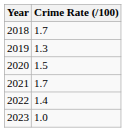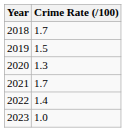 <table class="wikitable">
 <tr>
 <th>Year</th>
 <th>Crime Rate (/100)</th>
 </tr>
 <tr>
 <td>2018</td>
 <td>1.7</td>
 </tr>
 <tr>
 <td>2019</td>
-<td>1.3</td>
+<td>1.5</td>
 </tr>
 <tr>
 <td>2020</td>
-<td>1.5</td>
+<td>1.3</td>
 </tr>
 <tr>
 <td>2021</td>
 <td>1.7</td>
 </tr>
 <tr>
 <td>2022</td>
 <td>1.4</td>
 </tr>
 <tr>
 <td>2023</td>
 <td>1.0</td>
 </tr>
 </table>
